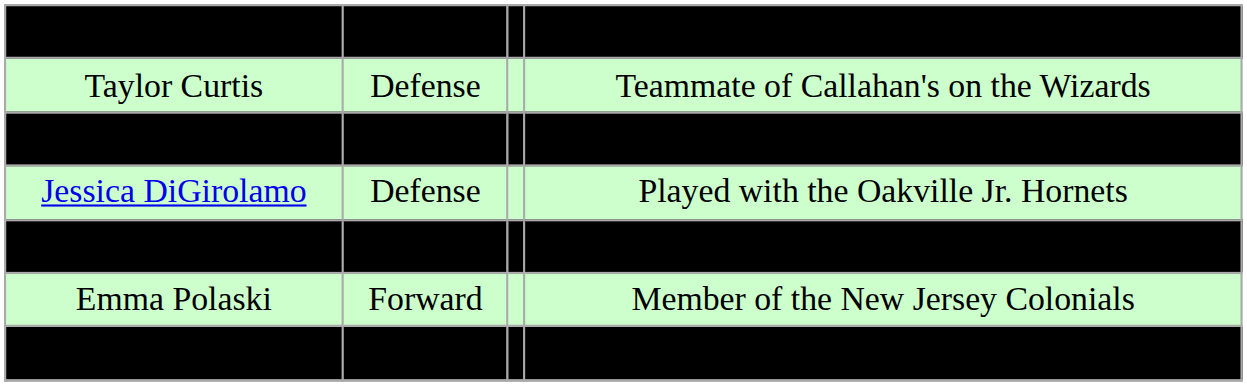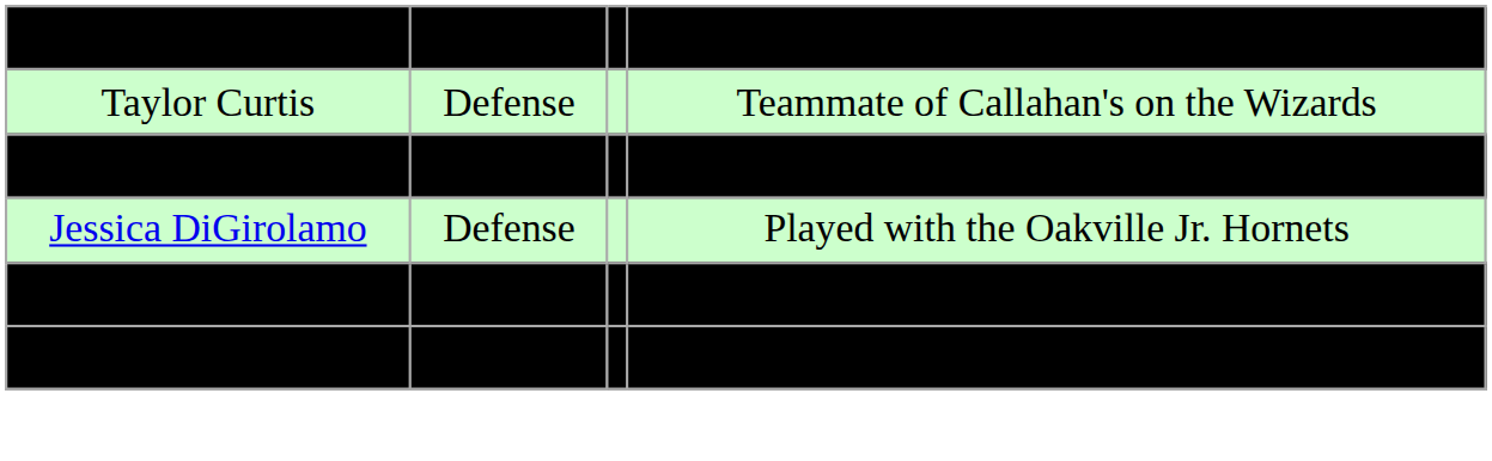 <table class="wikitable">
 <tr align="center" bgcolor=" ">
 <td>Ronnie Callahan</td>
 <td>Forward</td>
 <td></td>
 <td>Played with East Coast Wizards</td>
 </tr>
 <tr align="center" bgcolor="#ccffcc">
 <td>Taylor Curtis</td>
 <td>Defense</td>
 <td></td>
 <td>Teammate of Callahan's on the Wizards</td>
 </tr>
 <tr align="center" bgcolor=" ">
 <td>Edith D'Astous-Moreau</td>
 <td>Goaltender</td>
 <td></td>
 <td>Represented Canada in IIHF U18 play</td>
 </tr>
 <tr align="center" bgcolor="#ccffcc">
 <td><a href='#'>Jessica DiGirolamo</a></td>
 <td>Defense</td>
 <td></td>
 <td>Played with the Oakville Jr. Hornets</td>
 </tr>
 <tr align="center" bgcolor=" ">
 <td>Victoria Klimek</td>
 <td>Forward</td>
 <td></td>
 <td>Played for Oakville and Stoney Creek of the PWHL</td>
 </tr>
-<tr align="center" bgcolor="#ccffcc">
-<td>Emma Polaski</td>
-<td>Forward</td>
-<td></td>
-<td>Member of the New Jersey Colonials</td>
-</tr>
 <tr align="center" bgcolor=" ">
 <td>Kristen Siermachesky</td>
 <td>Defense</td>
 <td></td>
 <td>Chosen to Team Ontario Blue U18</td>
 </tr>
 <tr align="center" bgcolor=" ">
 </tr>
 </table>
